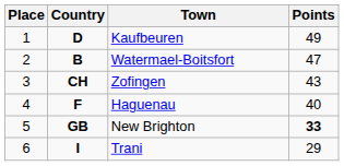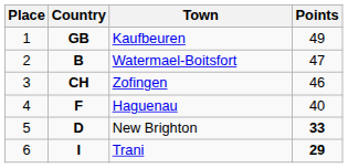 <table class="wikitable toptextcells" style="text-align:center;">
 <tr>
 <th width="25">Place</th>
 <th width="25">Country</th>
 <th width="200">Town</th>
 <th width="25">Points</th>
 </tr>
 <tr>
 <td>1</td>
-<td><strong>D</strong></td>
+<td><strong>GB</strong></td>
 <td style="text-align:left;"><a href='#'>Kaufbeuren</a></td>
 <td>49</td>
 </tr>
 <tr>
 <td>2</td>
 <td><strong>B</strong></td>
 <td style="text-align:left;"><a href='#'>Watermael-Boitsfort</a></td>
 <td>47</td>
 </tr>
 <tr>
 <td>3</td>
 <td><strong>CH</strong></td>
 <td style="text-align:left;"><a href='#'>Zofingen</a></td>
-<td>43</td>
+<td>46</td>
 </tr>
 <tr>
 <td>4</td>
 <td><strong>F</strong></td>
 <td style="text-align:left;"><a href='#'>Haguenau</a></td>
 <td>40</td>
 </tr>
 <tr>
 <td>5</td>
-<td><strong>GB</strong></td>
+<td><strong>D</strong></td>
 <td style="text-align:left;">New Brighton</td>
 <td><strong>33</strong></td>
 </tr>
 <tr>
 <td>6</td>
 <td><strong>I</strong></td>
 <td style="text-align:left;"><a href='#'>Trani</a></td>
-<td>29</td>
+<td><strong>29</strong></td>
 </tr>
 </table>
